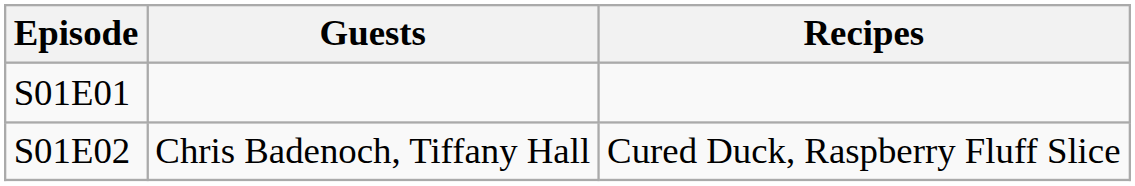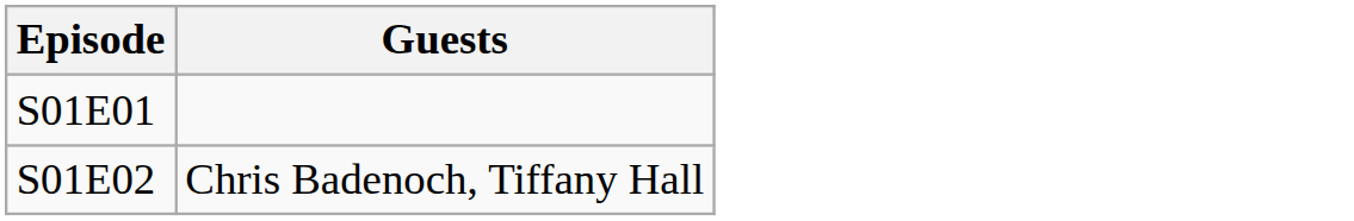 <table class="wikitable">
 <tr>
 <th>Episode</th>
 <th>Guests</th>
-<th>Recipes</th>
 </tr>
 <tr>
 <td>S01E01</td>
-<td></td>
 <td></td>
 </tr>
 <tr>
 <td>S01E02</td>
 <td>Chris Badenoch, Tiffany Hall</td>
-<td>Cured Duck, Raspberry Fluff Slice</td>
 </tr>
 </table>
